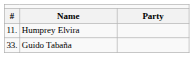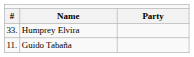 <table class=wikitable style="font-size:90%">
 <tr>
 <td colspan=4 bgcolor=></td>
 </tr>
 <tr>
 <th>#</th>
 <th width=150px>Name</th>
 <th colspan=2 width=110px>Party</th>
 </tr>
 <tr>
-<td>11.</td>
+<td>33.</td>
 <td>Humprey Elvira</td>
 <td></td>
 </tr>
 <tr>
-<td>33.</td>
+<td>11.</td>
 <td>Guido Tabaña</td>
 <td></td>
 </tr>
 </table>
